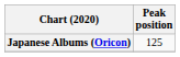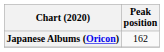 <table class="wikitable plainrowheaders">
 <tr>
 <th scope="col">Chart (2020)</th>
 <th scope="col">Peak<br>position</th>
 </tr>
 <tr>
 <th scope="row">Japanese Albums (<a href='#'>Oricon</a>)</th>
-<td style="text-align:center;">125</td>
+<td style="text-align:center;">162</td>
 </tr>
 <tr>
 </tr>
 </table>
